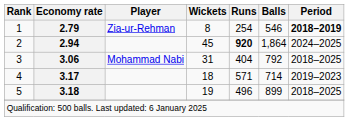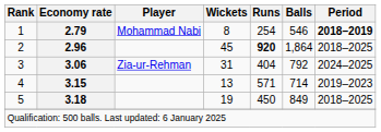 <table class="wikitable plainrowheaders sortable">
 <tr>
 <th scope=col>Rank</th>
 <th scope=col>Economy rate</th>
 <th scope=col>Player</th>
 <th scope=col>Wickets</th>
 <th scope=col>Runs</th>
 <th scope=col>Balls</th>
 <th scope=col>Period</th>
 </tr>
 <tr>
 <td align=center>1</td>
 <th scope=row style=text-align:center;>2.79</th>
-<td><a href='#'>Zia-ur-Rehman</a></td>
+<td><a href='#'>Mohammad Nabi</a></td>
 <td align=center>8</td>
 <td align=center>254</td>
 <td align=center>546</td>
 <td><strong>2018–2019</strong></td>
 </tr>
 <tr>
 <td align=center>2</td>
-<th scope=row style=text-align:center;>2.94</th>
+<th scope=row style=text-align:center;>2.96</th>
 <td></td>
 <td align=center>45</td>
 <td align=center><strong>920</strong></td>
 <td align=center>1,864</td>
-<td>2024–2025</td>
+<td>2018–2025</td>
 </tr>
 <tr>
 <td align=center>3</td>
 <th scope=row style=text-align:center;>3.06</th>
-<td><a href='#'>Mohammad Nabi</a></td>
+<td><a href='#'>Zia-ur-Rehman</a></td>
 <td align=center>31</td>
 <td align=center>404</td>
 <td align=center>792</td>
-<td>2018–2025</td>
+<td>2024–2025</td>
 </tr>
 <tr>
 <td align=center>4</td>
-<th scope=row style=text-align:center;>3.17</th>
+<th scope=row style=text-align:center;>3.15</th>
 <td></td>
-<td align=center>18</td>
+<td align=center>13</td>
 <td align=center>571</td>
 <td align=center>714</td>
 <td>2019–2023</td>
 </tr>
 <tr>
 <td align=center>5</td>
 <th scope=row style=text-align:center;>3.18</th>
 <td></td>
 <td align=center>19</td>
-<td align=center>496</td>
-<td align=center>899</td>
+<td align=center>450</td>
+<td align=center>849</td>
 <td>2018–2025</td>
 </tr>
 <tr>
 </tr>
 <tr class=sortbottom>
 <td colspan=7><small>Qualification: 500 balls. Last updated: 6 January 2025</small></td>
 </tr>
 </table>
